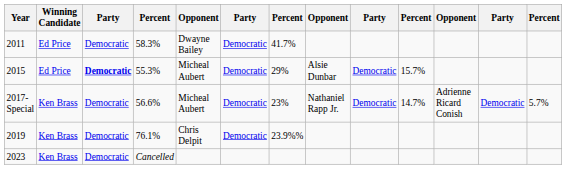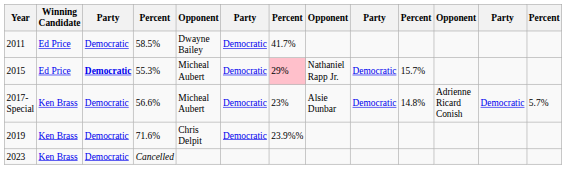 <table class="wikitable" style="margin:0.5em auto; font-size:95%;">
 <tr>
 <th>Year</th>
 <th>Winning Candidate</th>
 <th>Party</th>
 <th>Percent</th>
 <th>Opponent</th>
 <th>Party</th>
 <th>Percent</th>
 <th>Opponent</th>
 <th>Party</th>
 <th>Percent</th>
 <th>Opponent</th>
 <th>Party</th>
 <th>Percent</th>
 </tr>
 <tr>
 <td>2011</td>
 <td><a href='#'>Ed Price</a></td>
 <td><a href='#'>Democratic</a></td>
-<td>58.3%</td>
+<td>58.5%</td>
 <td>Dwayne Bailey</td>
 <td><a href='#'>Democratic</a></td>
 <td>41.7%</td>
 <td></td>
 <td></td>
 <td></td>
 <td></td>
 <td></td>
 <td></td>
 </tr>
 <tr>
 <td>2015</td>
 <td><a href='#'>Ed Price</a></td>
 <td><strong><a href='#'>Democratic</a></strong></td>
 <td>55.3%</td>
 <td>Micheal Aubert</td>
 <td><a href='#'>Democratic</a></td>
-<td>29%</td>
-<td>Alsie Dunbar</td>
+<td style="background: pink;">29%</td>
+<td>Nathaniel Rapp Jr.</td>
 <td><a href='#'>Democratic</a></td>
 <td>15.7%</td>
 <td></td>
 <td></td>
 <td></td>
 </tr>
 <tr>
 <td>2017- Special</td>
 <td><a href='#'>Ken Brass</a></td>
 <td><a href='#'>Democratic</a></td>
 <td>56.6%</td>
 <td>Micheal Aubert</td>
 <td><a href='#'>Democratic</a></td>
 <td>23%</td>
-<td>Nathaniel Rapp Jr.</td>
+<td>Alsie Dunbar</td>
 <td><a href='#'>Democratic</a></td>
-<td>14.7%</td>
+<td>14.8%</td>
 <td>Adrienne Ricard Conish</td>
 <td><a href='#'>Democratic</a></td>
 <td>5.7%</td>
 </tr>
 <tr>
 <td>2019</td>
 <td><a href='#'>Ken Brass</a></td>
 <td><a href='#'>Democratic</a></td>
-<td>76.1%</td>
+<td>71.6%</td>
 <td>Chris Delpit</td>
 <td><a href='#'>Democratic</a></td>
 <td>23.9%%</td>
 <td></td>
 <td></td>
 <td></td>
 <td></td>
 <td></td>
 <td></td>
 </tr>
 <tr>
 <td>2023</td>
 <td><a href='#'>Ken Brass</a></td>
 <td><a href='#'>Democratic</a></td>
 <td><em>Cancelled</em></td>
 <td></td>
 <td></td>
 <td></td>
 <td></td>
 <td></td>
 <td></td>
 <td></td>
 <td></td>
 <td></td>
 </tr>
 </table>
